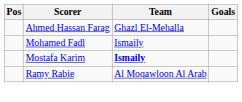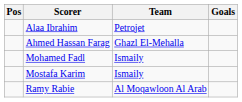 <table class="wikitable">
 <tr>
 <th>Pos</th>
 <th>Scorer</th>
 <th>Team</th>
 <th>Goals</th>
+</tr>
+<tr>
+<td></td>
+<td><a href='#'>Alaa Ibrahim</a></td>
+<td><a href='#'>Petrojet</a></td>
+<td></td>
 </tr>
 <tr>
 <td></td>
 <td><a href='#'>Ahmed Hassan Farag</a></td>
 <td><a href='#'>Ghazl El-Mehalla</a></td>
 <td></td>
 </tr>
 <tr>
 <td></td>
 <td><a href='#'>Mohamed Fadl</a></td>
 <td><a href='#'>Ismaily</a></td>
 <td></td>
 </tr>
 <tr>
 <td></td>
 <td><a href='#'>Mostafa Karim</a></td>
-<td><strong><a href='#'>Ismaily</a></strong></td>
+<td><a href='#'>Ismaily</a></td>
 <td></td>
 </tr>
 <tr>
 <td></td>
 <td><a href='#'>Ramy Rabie</a></td>
 <td><a href='#'>Al Moqawloon Al Arab</a></td>
 <td></td>
 </tr>
 </table>
